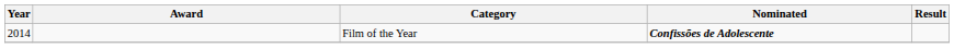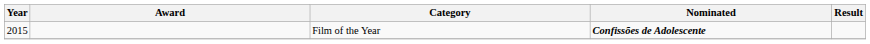 <table class="wikitable" style="font-size: 95%;">
 <tr align="center">
 <th>Year</th>
 <th width=35%>Award</th>
 <th width=35%>Category</th>
 <th width=30%>Nominated</th>
 <th width=5%>Result</th>
 </tr>
 <tr>
-<td rowspan="1">2014</td>
+<td rowspan="1">2015</td>
 <td rowspan="1"></td>
 <td>Film of the Year</td>
 <td><strong><em>Confissões de Adolescente</em></strong></td>
 <td></td>
 </tr>
 <tr>
 </tr>
 </table>
